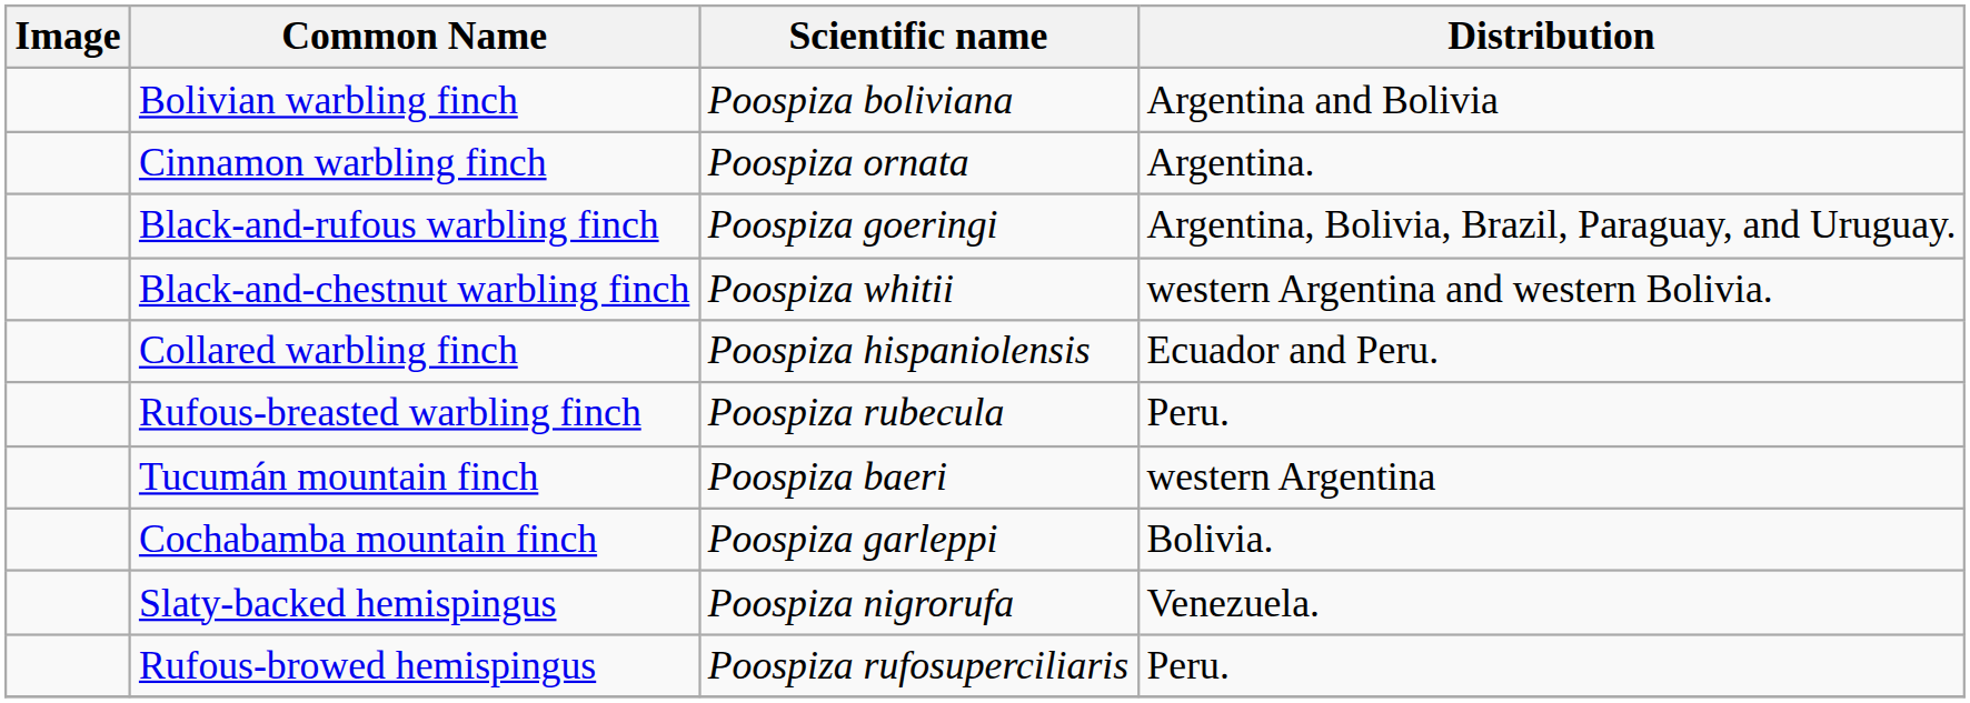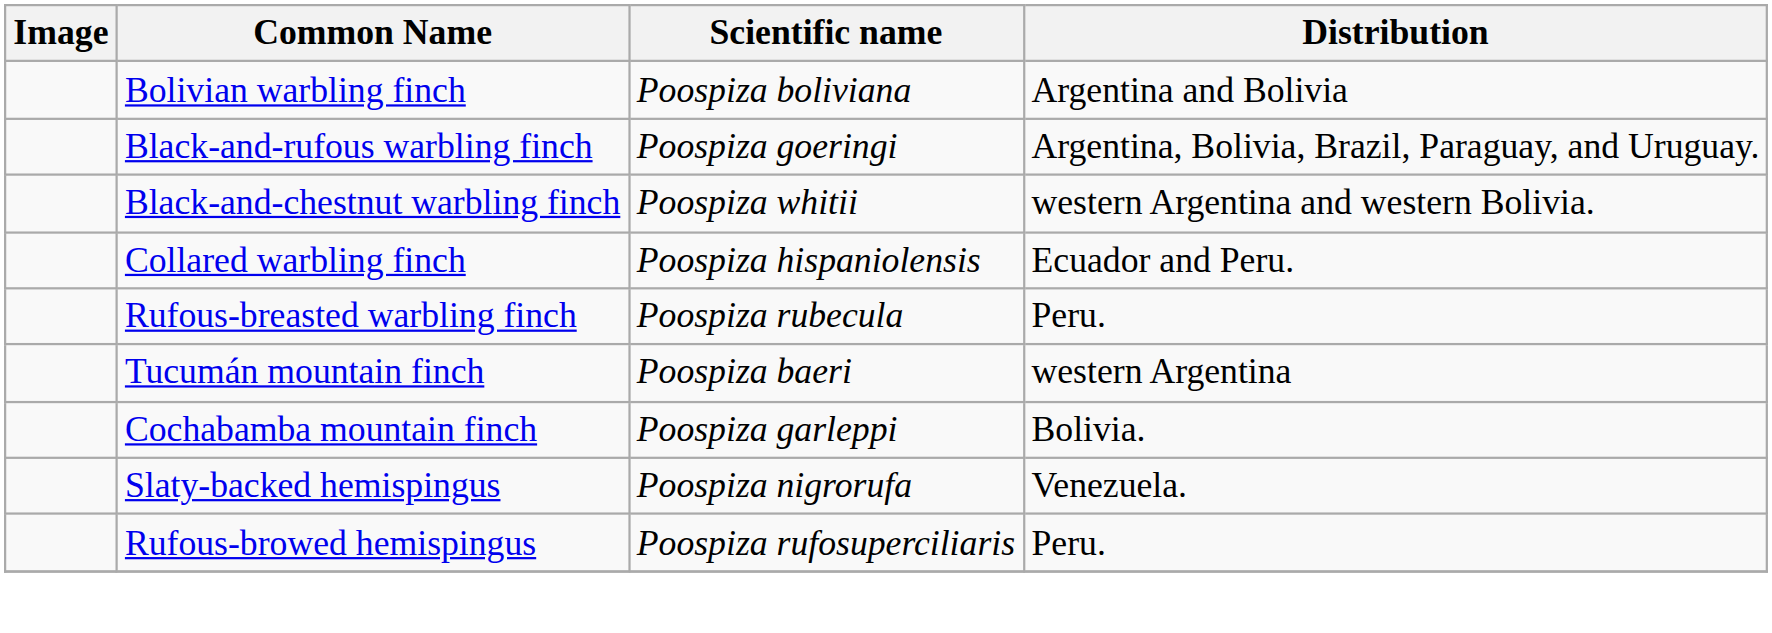 <table class="wikitable">
 <tr>
 <th>Image</th>
 <th>Common Name</th>
 <th>Scientific name</th>
 <th>Distribution</th>
 </tr>
 <tr>
 <td></td>
 <td><a href='#'>Bolivian warbling finch</a></td>
 <td><em>Poospiza boliviana</em></td>
 <td>Argentina and Bolivia</td>
-</tr>
-<tr>
-<td></td>
-<td><a href='#'>Cinnamon warbling finch</a></td>
-<td><em>Poospiza ornata</em></td>
-<td>Argentina.</td>
 </tr>
 <tr>
 <td></td>
 <td><a href='#'>Black-and-rufous warbling finch</a></td>
 <td><em>Poospiza goeringi</em></td>
 <td>Argentina, Bolivia, Brazil, Paraguay, and Uruguay.</td>
 </tr>
 <tr>
 <td></td>
 <td><a href='#'>Black-and-chestnut warbling finch</a></td>
 <td><em>Poospiza whitii</em></td>
 <td>western Argentina and western Bolivia.</td>
 </tr>
 <tr>
 <td></td>
 <td><a href='#'>Collared warbling finch</a></td>
 <td><em>Poospiza hispaniolensis</em></td>
 <td>Ecuador and Peru.</td>
 </tr>
 <tr>
 <td></td>
 <td><a href='#'>Rufous-breasted warbling finch</a></td>
 <td><em>Poospiza rubecula</em></td>
 <td>Peru.</td>
 </tr>
 <tr>
 <td></td>
 <td><a href='#'>Tucumán mountain finch</a></td>
 <td><em>Poospiza baeri</em></td>
 <td>western Argentina</td>
 </tr>
 <tr>
 <td></td>
 <td><a href='#'>Cochabamba mountain finch</a></td>
 <td><em>Poospiza garleppi</em></td>
 <td>Bolivia.</td>
 </tr>
 <tr>
 <td></td>
 <td><a href='#'>Slaty-backed hemispingus</a></td>
 <td><em>Poospiza nigrorufa</em></td>
 <td>Venezuela.</td>
 </tr>
 <tr>
 <td></td>
 <td><a href='#'>Rufous-browed hemispingus</a></td>
 <td><em>Poospiza rufosuperciliaris</em></td>
 <td>Peru.</td>
 </tr>
 <tr>
 </tr>
 </table>
